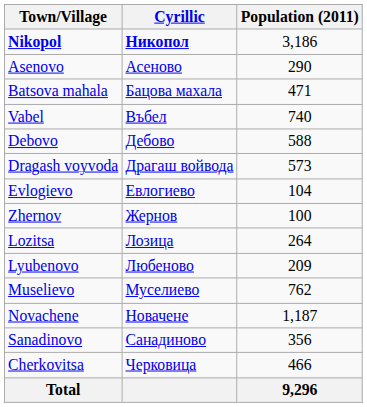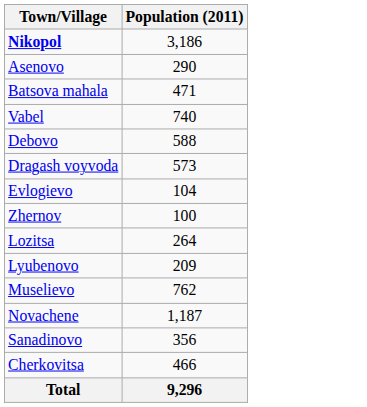 <table class="wikitable sortable">
 <tr>
 <th>Town/Village</th>
-<th><a href='#'>Cyrillic</a></th>
 <th>Population (2011)</th>
 </tr>
 <tr>
 <td><strong><a href='#'>Nikopol</a></strong></td>
-<td><strong><a href='#'>Никопол</a></strong></td>
 <td align="center">3,186</td>
 </tr>
 <tr>
 <td><a href='#'>Asenovo</a></td>
-<td><a href='#'>Асеново</a></td>
 <td align="center">290</td>
 </tr>
 <tr>
 <td><a href='#'>Batsova mahala</a></td>
-<td><a href='#'>Бацова махала</a></td>
 <td align="center">471</td>
 </tr>
 <tr>
 <td><a href='#'>Vabel</a></td>
-<td><a href='#'>Въбел</a></td>
 <td align="center">740</td>
 </tr>
 <tr>
 <td><a href='#'>Debovo</a></td>
-<td><a href='#'>Дебово</a></td>
 <td align="center">588</td>
 </tr>
 <tr>
 <td><a href='#'>Dragash voyvoda</a></td>
-<td><a href='#'>Драгаш войвода</a></td>
 <td align="center">573</td>
 </tr>
 <tr>
 <td><a href='#'>Evlogievo</a></td>
-<td><a href='#'>Евлогиево</a></td>
 <td align="center">104</td>
 </tr>
 <tr>
 <td><a href='#'>Zhernov</a></td>
-<td><a href='#'>Жернов</a></td>
 <td align="center">100</td>
 </tr>
 <tr>
 <td><a href='#'>Lozitsa</a></td>
-<td><a href='#'>Лозица</a></td>
 <td align="center">264</td>
 </tr>
 <tr>
 <td><a href='#'>Lyubenovo</a></td>
-<td><a href='#'>Любеново</a></td>
 <td align="center">209</td>
 </tr>
 <tr>
 <td><a href='#'>Muselievo</a></td>
-<td><a href='#'>Муселиево</a></td>
 <td align="center">762</td>
 </tr>
 <tr>
 <td><a href='#'>Novachene</a></td>
-<td><a href='#'>Новачене</a></td>
 <td align="center">1,187</td>
 </tr>
 <tr>
 <td><a href='#'>Sanadinovo</a></td>
-<td><a href='#'>Санадиново</a></td>
 <td align="center">356</td>
 </tr>
 <tr>
 <td><a href='#'>Cherkovitsa</a></td>
-<td><a href='#'>Черковица</a></td>
 <td align="center">466</td>
 </tr>
 <tr>
 <th>Total</th>
-<th></th>
 <th align="center">9,296</th>
 </tr>
 </table>
